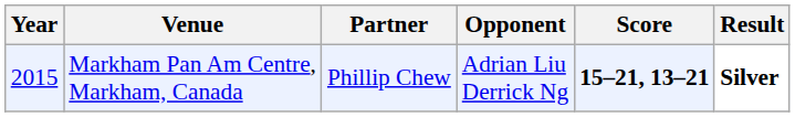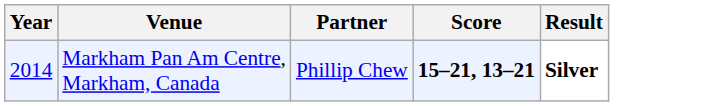 <table class="sortable wikitable" style="font-size: 90%;">
 <tr>
 <th>Year</th>
 <th>Venue</th>
 <th>Partner</th>
-<th>Opponent</th>
 <th>Score</th>
 <th>Result</th>
 </tr>
 <tr style="background:#ECF2FF">
-<td align="center"><a href='#'>2015</a></td>
+<td align="center"><a href='#'>2014</a></td>
 <td align="left"><a href='#'>Markham Pan Am Centre</a>,<br><a href='#'>Markham, Canada</a></td>
 <td align="left"> <a href='#'>Phillip Chew</a></td>
-<td align="left"> <a href='#'>Adrian Liu</a> <br>  <a href='#'>Derrick Ng</a></td>
 <td align="left"><strong>15–21, 13–21</strong></td>
 <td style="text-align:left; background:white"> <strong>Silver</strong></td>
 </tr>
 </table>
